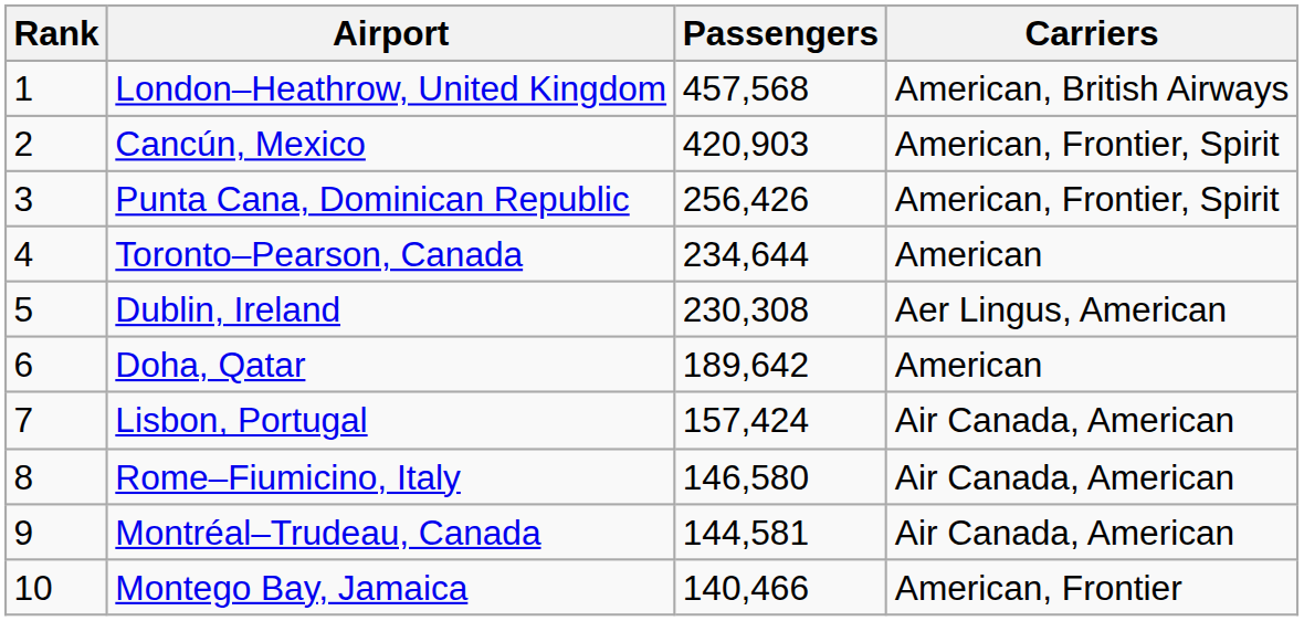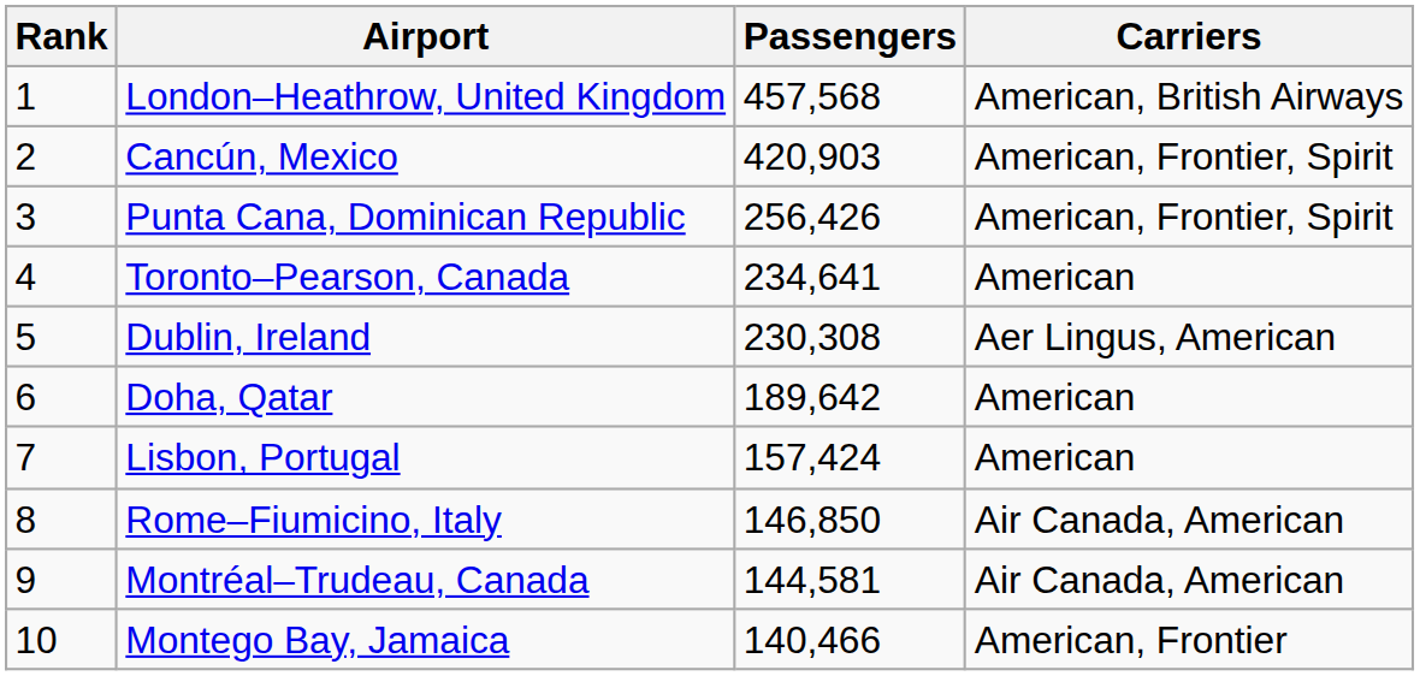 <table class="wikitable sortable" style="font-size: 95%" width="align=">
 <tr>
 <th>Rank</th>
 <th>Airport</th>
 <th>Passengers</th>
 <th>Carriers</th>
 </tr>
 <tr>
 <td>1</td>
 <td> <a href='#'>London–Heathrow, United Kingdom</a></td>
 <td>457,568</td>
 <td>American, British Airways</td>
 </tr>
 <tr>
 <td>2</td>
 <td> <a href='#'>Cancún, Mexico</a></td>
 <td>420,903</td>
 <td>American, Frontier, Spirit</td>
 </tr>
 <tr>
 <td>3</td>
 <td> <a href='#'>Punta Cana, Dominican Republic</a></td>
 <td>256,426</td>
 <td>American, Frontier, Spirit</td>
 </tr>
 <tr>
 <td>4</td>
 <td> <a href='#'>Toronto–Pearson, Canada</a></td>
-<td>234,644</td>
+<td>234,641</td>
 <td>American</td>
 </tr>
 <tr>
 <td>5</td>
 <td> <a href='#'>Dublin, Ireland</a></td>
 <td>230,308</td>
 <td>Aer Lingus, American</td>
 </tr>
 <tr>
 <td>6</td>
 <td> <a href='#'>Doha, Qatar</a></td>
 <td>189,642</td>
 <td>American</td>
 </tr>
 <tr>
 <td>7</td>
 <td> <a href='#'>Lisbon, Portugal</a></td>
 <td>157,424</td>
-<td>Air Canada, American</td>
+<td>American</td>
 </tr>
 <tr>
 <td>8</td>
 <td> <a href='#'>Rome–Fiumicino, Italy</a></td>
-<td>146,580</td>
+<td>146,850</td>
 <td>Air Canada, American</td>
 </tr>
 <tr>
 <td>9</td>
 <td> <a href='#'>Montréal–Trudeau, Canada</a></td>
 <td>144,581</td>
 <td>Air Canada, American</td>
 </tr>
 <tr>
 <td>10</td>
 <td> <a href='#'>Montego Bay, Jamaica</a></td>
 <td>140,466</td>
 <td>American, Frontier</td>
 </tr>
 </table>
